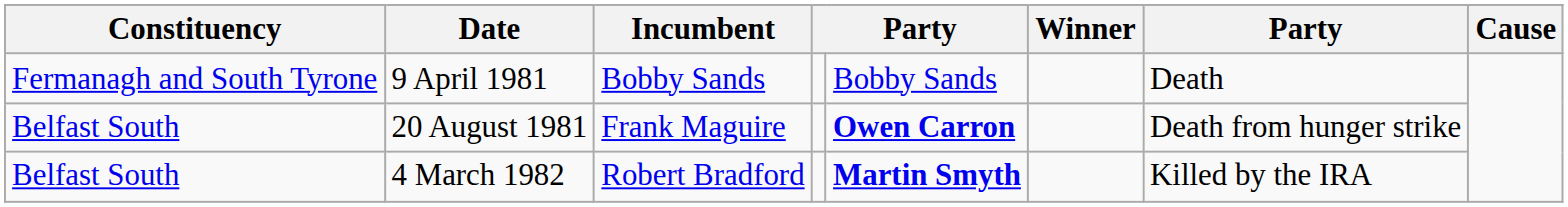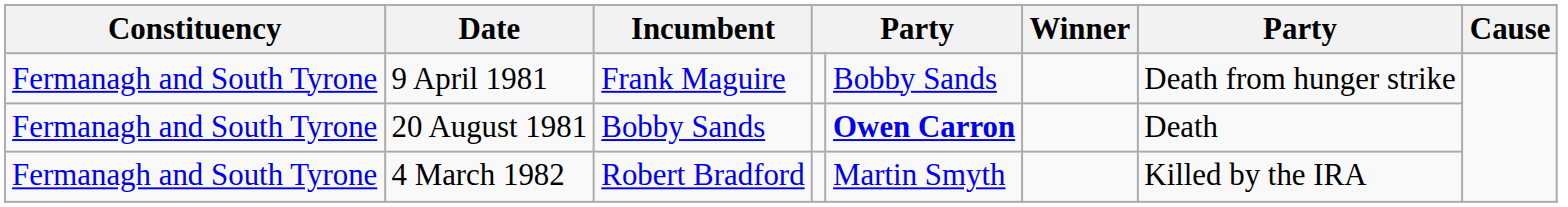 <table class="wikitable">
 <tr>
 <th>Constituency</th>
 <th>Date</th>
 <th>Incumbent</th>
 <th colspan=2>Party</th>
 <th>Winner</th>
 <th colspan=2>Party</th>
 <th>Cause</th>
 </tr>
 <tr>
 <td><a href='#'>Fermanagh and South Tyrone</a></td>
 <td>9 April 1981</td>
+<td><a href='#'>Frank Maguire</a></td>
+<td></td>
 <td><a href='#'>Bobby Sands</a></td>
 <td></td>
+<td>Death from hunger strike</td>
+</tr>
+<tr>
+<td><a href='#'>Fermanagh and South Tyrone</a></td>
+<td>20 August 1981</td>
 <td><a href='#'>Bobby Sands</a></td>
+<td></td>
+<td><strong><a href='#'>Owen Carron</a></strong></td>
 <td></td>
 <td>Death</td>
 </tr>
 <tr>
-<td><a href='#'>Belfast South</a></td>
-<td>20 August 1981</td>
-<td><a href='#'>Frank Maguire</a></td>
-<td></td>
-<td><strong><a href='#'>Owen Carron</a></strong></td>
-<td></td>
-<td>Death from hunger strike</td>
-</tr>
-<tr>
-<td><a href='#'>Belfast South</a></td>
+<td><a href='#'>Fermanagh and South Tyrone</a></td>
 <td>4 March 1982</td>
 <td><a href='#'>Robert Bradford</a></td>
 <td></td>
-<td><strong><a href='#'>Martin Smyth</a></strong></td>
+<td><a href='#'>Martin Smyth</a></td>
 <td></td>
 <td>Killed by the IRA</td>
 </tr>
 </table>
